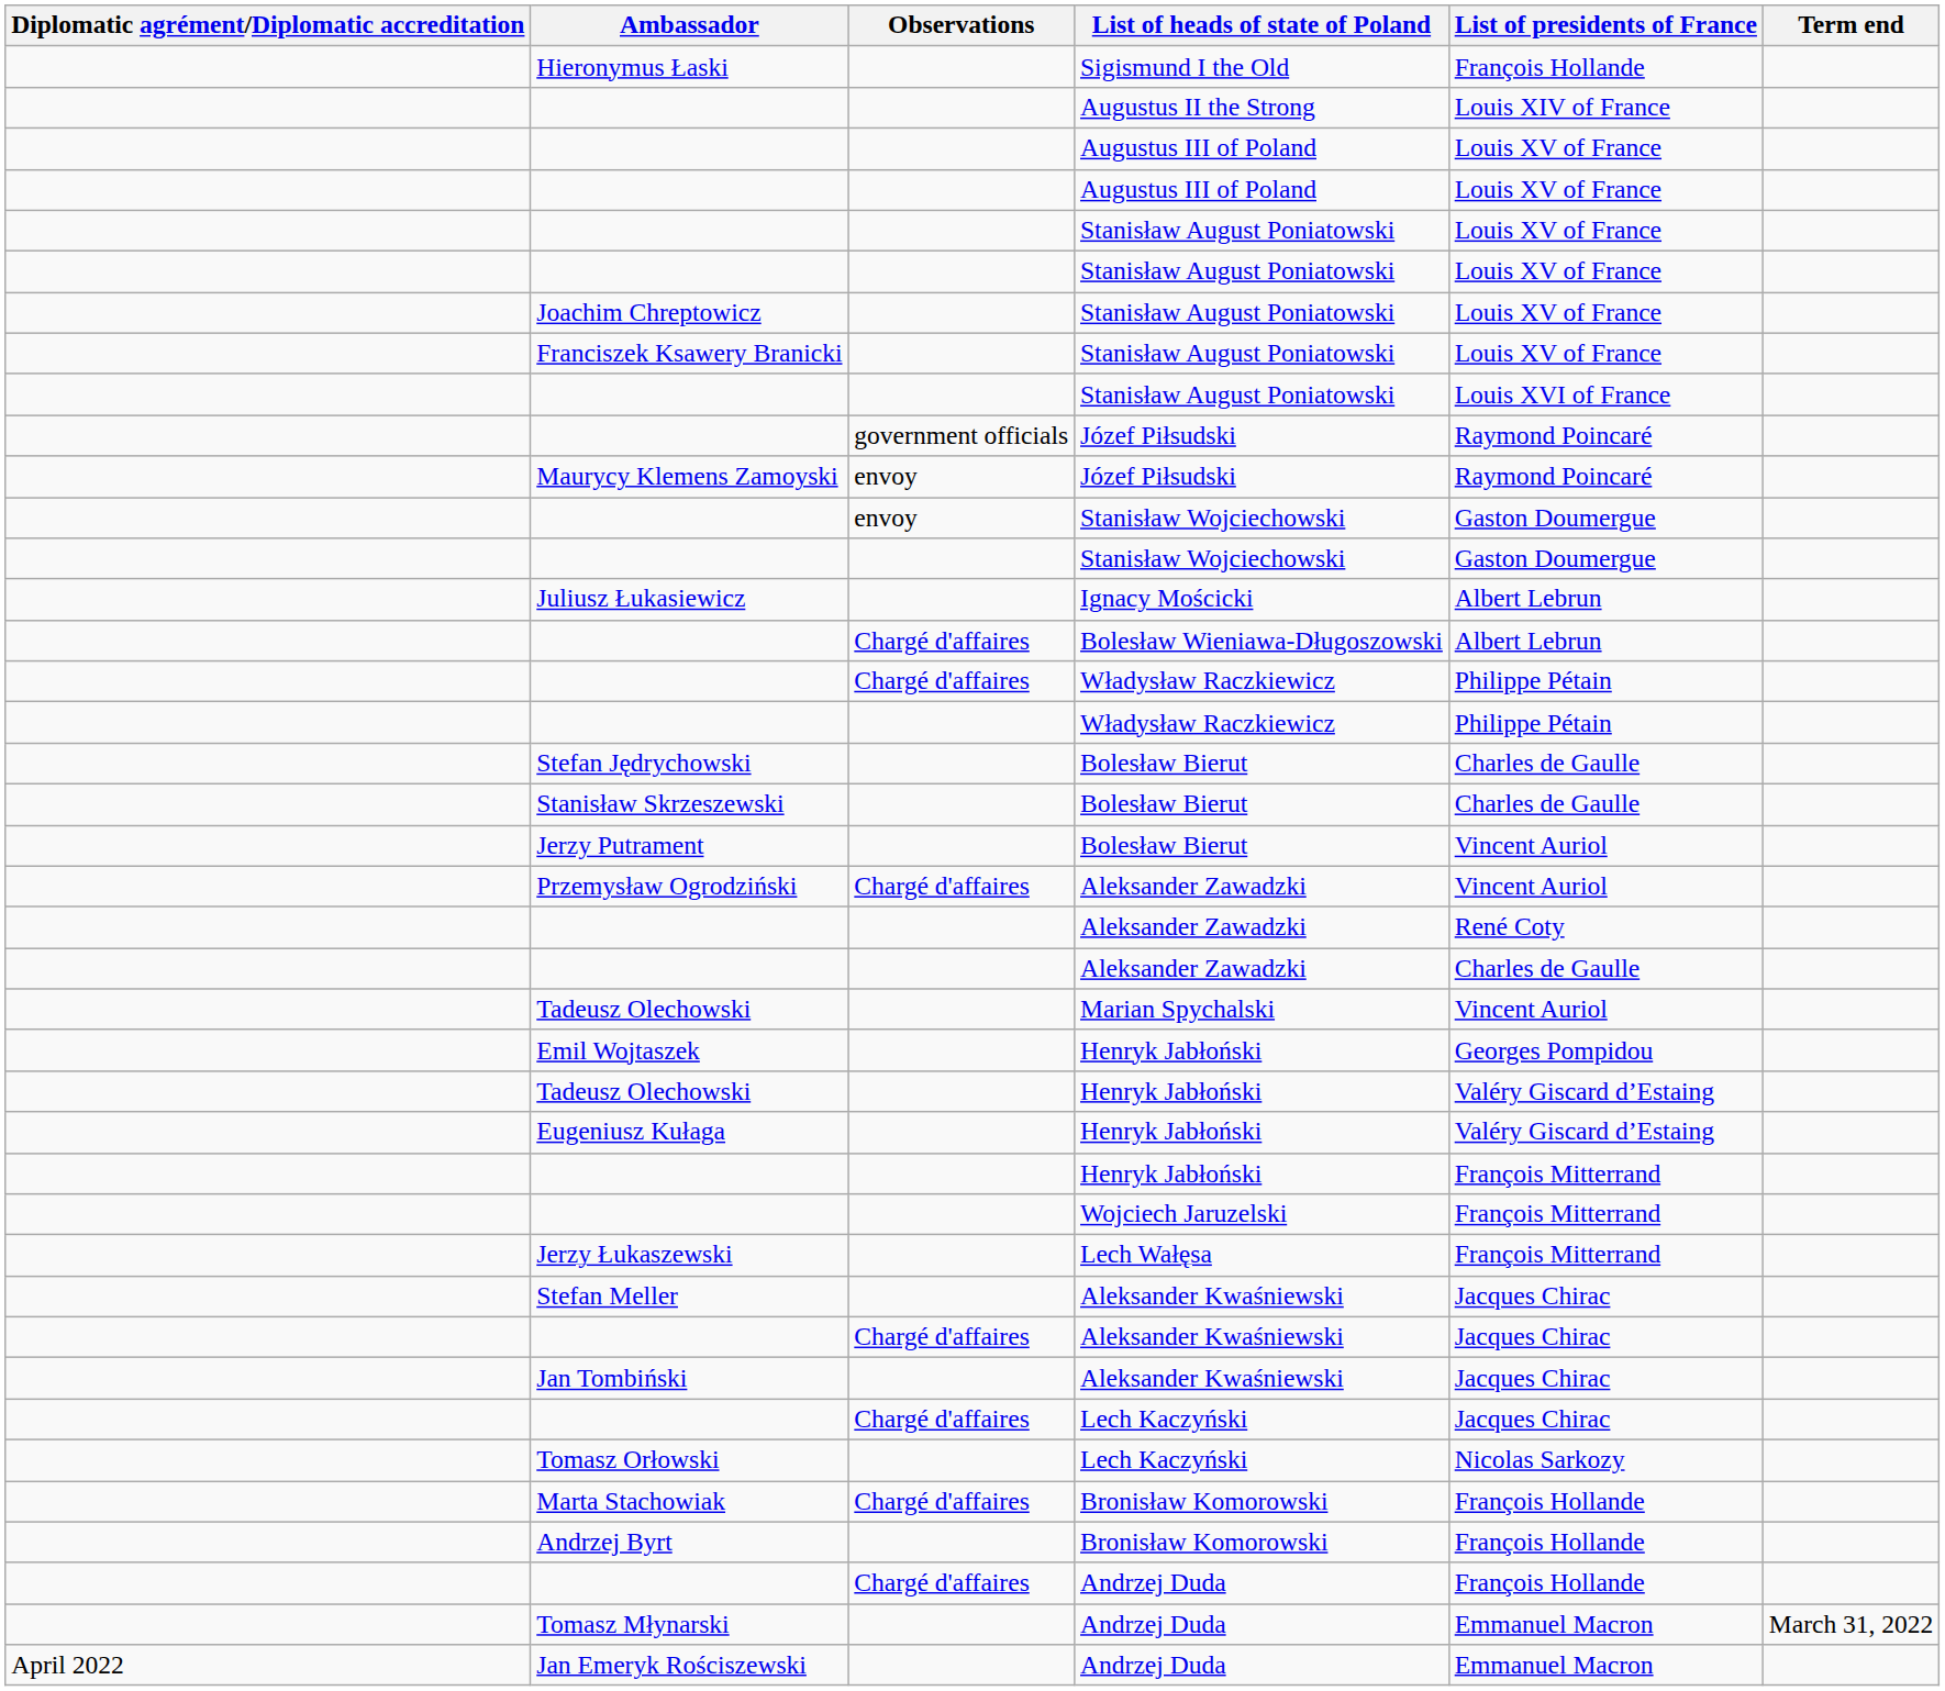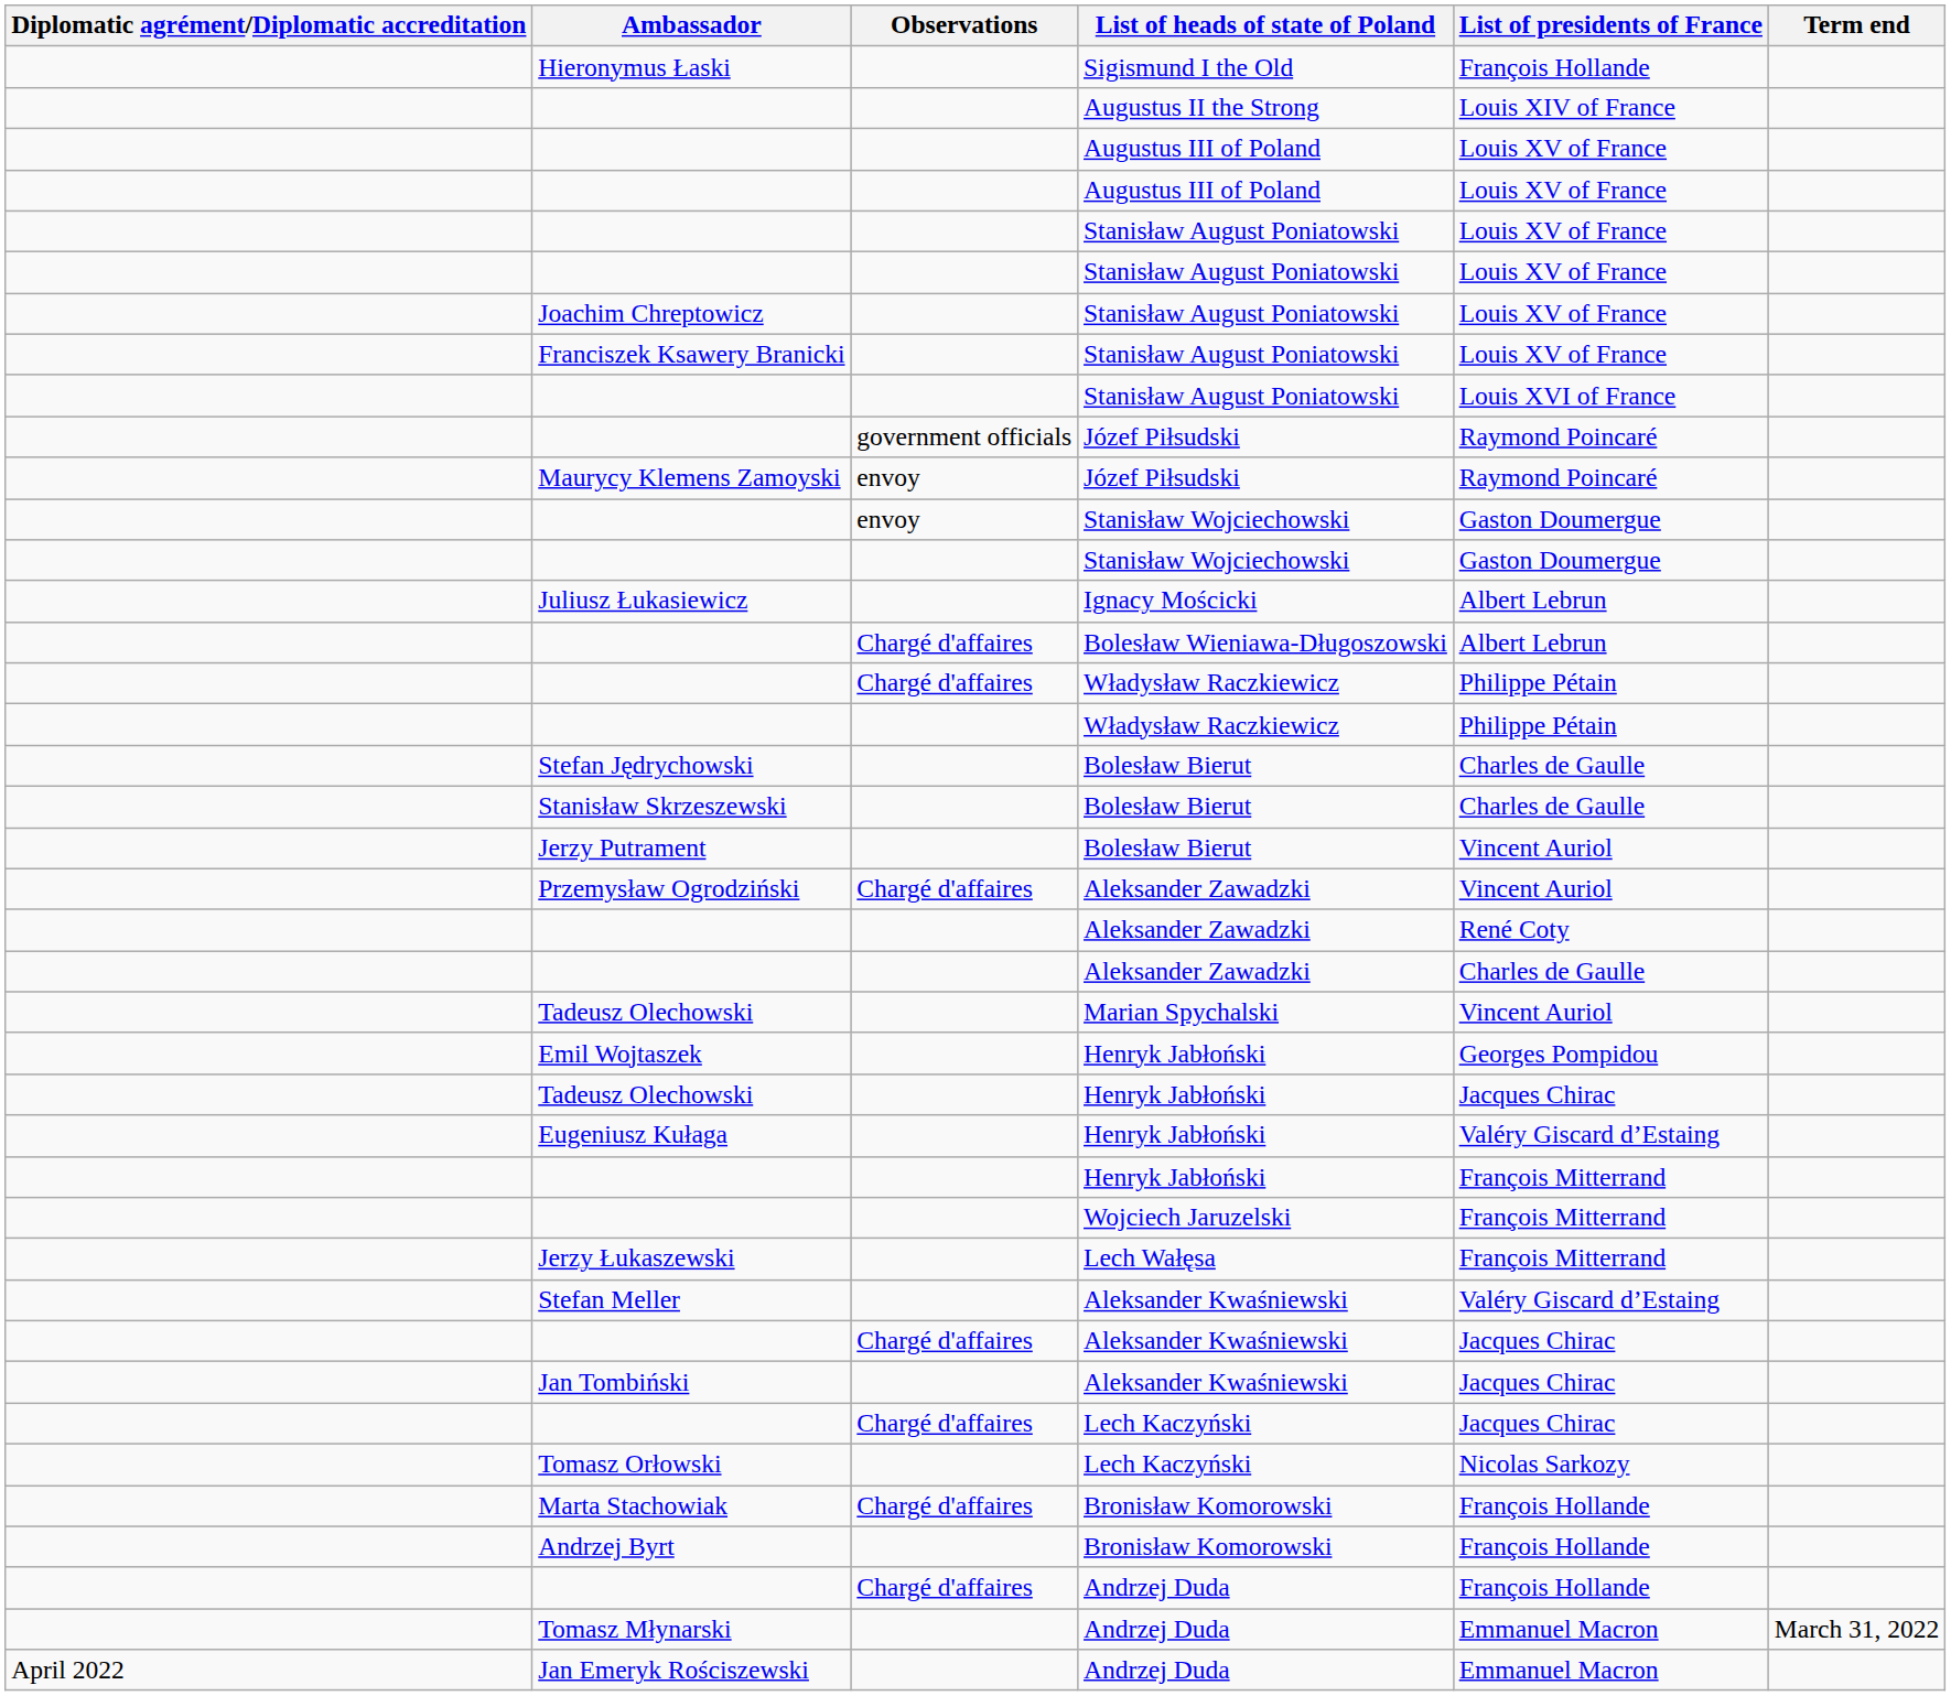 <table class="wikitable sortable">
 <tr>
 <th>Diplomatic <a href='#'>agrément</a>/<a href='#'>Diplomatic accreditation</a></th>
 <th><a href='#'>Ambassador</a></th>
 <th>Observations</th>
 <th><a href='#'>List of heads of state of Poland</a></th>
 <th><a href='#'>List of presidents of France</a></th>
 <th>Term end</th>
 </tr>
 <tr>
 <td></td>
 <td><a href='#'>Hieronymus Łaski</a></td>
 <td></td>
 <td><a href='#'>Sigismund I the Old</a></td>
 <td><a href='#'>François Hollande</a></td>
 <td></td>
 </tr>
 <tr>
 <td></td>
 <td></td>
 <td></td>
 <td><a href='#'>Augustus II the Strong</a></td>
 <td><a href='#'>Louis XIV of France</a></td>
 <td></td>
 </tr>
 <tr>
 <td></td>
 <td></td>
 <td></td>
 <td><a href='#'>Augustus III of Poland</a></td>
 <td><a href='#'>Louis XV of France</a></td>
 <td></td>
 </tr>
 <tr>
 <td></td>
 <td></td>
 <td></td>
 <td><a href='#'>Augustus III of Poland</a></td>
 <td><a href='#'>Louis XV of France</a></td>
 <td></td>
 </tr>
 <tr>
 <td></td>
 <td></td>
 <td></td>
 <td><a href='#'>Stanisław August Poniatowski</a></td>
 <td><a href='#'>Louis XV of France</a></td>
 <td></td>
 </tr>
 <tr>
 <td></td>
 <td></td>
 <td></td>
 <td><a href='#'>Stanisław August Poniatowski</a></td>
 <td><a href='#'>Louis XV of France</a></td>
 <td></td>
 </tr>
 <tr>
 <td></td>
 <td><a href='#'>Joachim Chreptowicz</a></td>
 <td></td>
 <td><a href='#'>Stanisław August Poniatowski</a></td>
 <td><a href='#'>Louis XV of France</a></td>
 <td></td>
 </tr>
 <tr>
 <td></td>
 <td><a href='#'>Franciszek Ksawery Branicki</a></td>
 <td></td>
 <td><a href='#'>Stanisław August Poniatowski</a></td>
 <td><a href='#'>Louis XV of France</a></td>
 <td></td>
 </tr>
 <tr>
 <td></td>
 <td></td>
 <td></td>
 <td><a href='#'>Stanisław August Poniatowski</a></td>
 <td><a href='#'>Louis XVI of France</a></td>
 <td></td>
 </tr>
 <tr>
 <td></td>
 <td></td>
 <td>government officials</td>
 <td><a href='#'>Józef Piłsudski</a></td>
 <td><a href='#'>Raymond Poincaré</a></td>
 <td></td>
 </tr>
 <tr>
 <td></td>
 <td><a href='#'>Maurycy Klemens Zamoyski</a></td>
 <td>envoy</td>
 <td><a href='#'>Józef Piłsudski</a></td>
 <td><a href='#'>Raymond Poincaré</a></td>
 <td></td>
 </tr>
 <tr>
 <td></td>
 <td></td>
 <td>envoy</td>
 <td><a href='#'>Stanisław Wojciechowski</a></td>
 <td><a href='#'>Gaston Doumergue</a></td>
 <td></td>
 </tr>
 <tr>
 <td></td>
 <td></td>
 <td></td>
 <td><a href='#'>Stanisław Wojciechowski</a></td>
 <td><a href='#'>Gaston Doumergue</a></td>
 <td></td>
 </tr>
 <tr>
 <td></td>
 <td><a href='#'>Juliusz Łukasiewicz</a></td>
 <td></td>
 <td><a href='#'>Ignacy Mościcki</a></td>
 <td><a href='#'>Albert Lebrun</a></td>
 <td></td>
 </tr>
 <tr>
 <td></td>
 <td></td>
 <td><a href='#'>Chargé d'affaires</a></td>
 <td><a href='#'>Bolesław Wieniawa-Długoszowski</a></td>
 <td><a href='#'>Albert Lebrun</a></td>
 <td></td>
 </tr>
 <tr>
 <td></td>
 <td></td>
 <td><a href='#'>Chargé d'affaires</a></td>
 <td><a href='#'>Władysław Raczkiewicz</a></td>
 <td><a href='#'>Philippe Pétain</a></td>
 <td></td>
 </tr>
 <tr>
 <td></td>
 <td></td>
 <td></td>
 <td><a href='#'>Władysław Raczkiewicz</a></td>
 <td><a href='#'>Philippe Pétain</a></td>
 <td></td>
 </tr>
 <tr>
 <td></td>
 <td><a href='#'>Stefan Jędrychowski</a></td>
 <td></td>
 <td><a href='#'>Bolesław Bierut</a></td>
 <td><a href='#'>Charles de Gaulle</a></td>
 <td></td>
 </tr>
 <tr>
 <td></td>
 <td><a href='#'>Stanisław Skrzeszewski</a></td>
 <td></td>
 <td><a href='#'>Bolesław Bierut</a></td>
 <td><a href='#'>Charles de Gaulle</a></td>
 <td></td>
 </tr>
 <tr>
 <td></td>
 <td><a href='#'>Jerzy Putrament</a></td>
 <td></td>
 <td><a href='#'>Bolesław Bierut</a></td>
 <td><a href='#'>Vincent Auriol</a></td>
 <td></td>
 </tr>
 <tr>
 <td></td>
 <td><a href='#'>Przemysław Ogrodziński</a></td>
 <td><a href='#'>Chargé d'affaires</a></td>
 <td><a href='#'>Aleksander Zawadzki</a></td>
 <td><a href='#'>Vincent Auriol</a></td>
 <td></td>
 </tr>
 <tr>
 <td></td>
 <td></td>
 <td></td>
 <td><a href='#'>Aleksander Zawadzki</a></td>
 <td><a href='#'>René Coty</a></td>
 <td></td>
 </tr>
 <tr>
 <td></td>
 <td></td>
 <td></td>
 <td><a href='#'>Aleksander Zawadzki</a></td>
 <td><a href='#'>Charles de Gaulle</a></td>
 <td></td>
 </tr>
 <tr>
 <td></td>
 <td><a href='#'>Tadeusz Olechowski</a></td>
 <td></td>
 <td><a href='#'>Marian Spychalski</a></td>
 <td><a href='#'>Vincent Auriol</a></td>
 <td></td>
 </tr>
 <tr>
 <td></td>
 <td><a href='#'>Emil Wojtaszek</a></td>
 <td></td>
 <td><a href='#'>Henryk Jabłoński</a></td>
 <td><a href='#'>Georges Pompidou</a></td>
 <td></td>
 </tr>
 <tr>
 <td></td>
 <td><a href='#'>Tadeusz Olechowski</a></td>
 <td></td>
 <td><a href='#'>Henryk Jabłoński</a></td>
-<td><a href='#'>Valéry Giscard d’Estaing</a></td>
+<td><a href='#'>Jacques Chirac</a></td>
 <td></td>
 </tr>
 <tr>
 <td></td>
 <td><a href='#'>Eugeniusz Kułaga</a></td>
 <td></td>
 <td><a href='#'>Henryk Jabłoński</a></td>
 <td><a href='#'>Valéry Giscard d’Estaing</a></td>
 <td></td>
 </tr>
 <tr>
 <td></td>
 <td></td>
 <td></td>
 <td><a href='#'>Henryk Jabłoński</a></td>
 <td><a href='#'>François Mitterrand</a></td>
 <td></td>
 </tr>
 <tr>
 <td></td>
 <td></td>
 <td></td>
 <td><a href='#'>Wojciech Jaruzelski</a></td>
 <td><a href='#'>François Mitterrand</a></td>
 <td></td>
 </tr>
 <tr>
 <td></td>
 <td><a href='#'>Jerzy Łukaszewski</a></td>
 <td></td>
 <td><a href='#'>Lech Wałęsa</a></td>
 <td><a href='#'>François Mitterrand</a></td>
 <td></td>
 </tr>
 <tr>
 <td></td>
 <td><a href='#'>Stefan Meller</a></td>
 <td></td>
 <td><a href='#'>Aleksander Kwaśniewski</a></td>
-<td><a href='#'>Jacques Chirac</a></td>
+<td><a href='#'>Valéry Giscard d’Estaing</a></td>
 <td></td>
 </tr>
 <tr>
 <td></td>
 <td></td>
 <td><a href='#'>Chargé d'affaires</a></td>
 <td><a href='#'>Aleksander Kwaśniewski</a></td>
 <td><a href='#'>Jacques Chirac</a></td>
 <td></td>
 </tr>
 <tr>
 <td></td>
 <td><a href='#'>Jan Tombiński</a></td>
 <td></td>
 <td><a href='#'>Aleksander Kwaśniewski</a></td>
 <td><a href='#'>Jacques Chirac</a></td>
 <td></td>
 </tr>
 <tr>
 <td></td>
 <td></td>
 <td><a href='#'>Chargé d'affaires</a></td>
 <td><a href='#'>Lech Kaczyński</a></td>
 <td><a href='#'>Jacques Chirac</a></td>
 <td></td>
 </tr>
 <tr>
 <td></td>
 <td><a href='#'>Tomasz Orłowski</a></td>
 <td></td>
 <td><a href='#'>Lech Kaczyński</a></td>
 <td><a href='#'>Nicolas Sarkozy</a></td>
 <td></td>
 </tr>
 <tr>
 <td></td>
 <td><a href='#'>Marta Stachowiak </a></td>
 <td><a href='#'>Chargé d'affaires</a></td>
 <td><a href='#'>Bronisław Komorowski</a></td>
 <td><a href='#'>François Hollande</a></td>
 <td></td>
 </tr>
 <tr>
 <td></td>
 <td><a href='#'>Andrzej Byrt</a></td>
 <td></td>
 <td><a href='#'>Bronisław Komorowski</a></td>
 <td><a href='#'>François Hollande</a></td>
 <td></td>
 </tr>
 <tr>
 <td></td>
 <td></td>
 <td><a href='#'>Chargé d'affaires</a></td>
 <td><a href='#'>Andrzej Duda</a></td>
 <td><a href='#'>François Hollande</a></td>
 <td></td>
 </tr>
 <tr>
 <td></td>
 <td><a href='#'>Tomasz Młynarski</a></td>
 <td></td>
 <td><a href='#'>Andrzej Duda</a></td>
 <td><a href='#'>Emmanuel Macron</a></td>
 <td>March 31, 2022</td>
 </tr>
 <tr>
 <td>April 2022</td>
 <td><a href='#'>Jan Emeryk Rościszewski</a></td>
 <td></td>
 <td><a href='#'>Andrzej Duda</a></td>
 <td><a href='#'>Emmanuel Macron</a></td>
 <td></td>
 </tr>
 </table>
